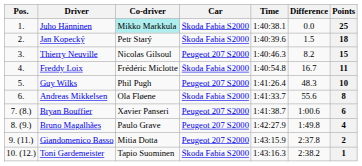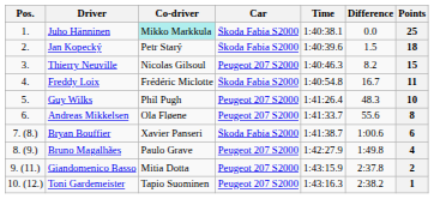 <table class="wikitable" style="text-align: center; font-size: 90%; max-width: 950px;">
 <tr>
 <th>Pos.</th>
 <th>Driver</th>
 <th>Co-driver</th>
 <th>Car</th>
 <th>Time</th>
 <th>Difference</th>
 <th>Points</th>
 </tr>
 <tr>
 <td>1.</td>
 <td align="left"> <a href='#'>Juho Hänninen</a></td>
 <td align="left" style="background: paleturquoise;"> Mikko Markkula</td>
 <td align="left"><a href='#'>Škoda Fabia S2000</a></td>
 <td>1:40:38.1</td>
 <td>0.0</td>
 <th>25</th>
 </tr>
 <tr>
 <td>2.</td>
 <td align="left"> <a href='#'>Jan Kopecký</a></td>
 <td align="left"> Petr Starý</td>
 <td align="left"><a href='#'>Škoda Fabia S2000</a></td>
 <td>1:40:39.6</td>
 <td>1.5</td>
 <th>18</th>
 </tr>
 <tr>
 <td>3.</td>
 <td align="left"> <a href='#'>Thierry Neuville</a></td>
 <td align="left"> Nicolas Gilsoul</td>
 <td align="left"><a href='#'>Peugeot 207 S2000</a></td>
 <td>1:40:46.3</td>
 <td>8.2</td>
 <th>15</th>
 </tr>
 <tr>
 <td>4.</td>
 <td align="left"> <a href='#'>Freddy Loix</a></td>
 <td align="left"> Frédéric Miclotte</td>
 <td align="left"><a href='#'>Škoda Fabia S2000</a></td>
 <td>1:40:54.8</td>
 <td>16.7</td>
 <th>11</th>
 </tr>
 <tr>
 <td>5.</td>
 <td align="left"> <a href='#'>Guy Wilks</a></td>
 <td align="left"> Phil Pugh</td>
 <td align="left"><a href='#'>Peugeot 207 S2000</a></td>
 <td>1:41:26.4</td>
 <td>48.3</td>
 <th>10</th>
 </tr>
 <tr>
 <td>6.</td>
 <td align="left"> <a href='#'>Andreas Mikkelsen</a></td>
 <td align="left"> Ola Fløene</td>
-<td align="left"><a href='#'>Škoda Fabia S2000</a></td>
+<td align="left"><a href='#'>Peugeot 207 S2000</a></td>
 <td>1:41:33.7</td>
 <td>55.6</td>
 <th>8</th>
 </tr>
 <tr>
 <td>7. (8.)</td>
 <td align="left"> <a href='#'>Bryan Bouffier</a></td>
 <td align="left"> Xavier Panseri</td>
-<td align="left"><a href='#'>Peugeot 207 S2000</a></td>
+<td align="left"><a href='#'>Škoda Fabia S2000</a></td>
 <td>1:41:38.7</td>
 <td>1:00.6</td>
 <th>6</th>
 </tr>
 <tr>
 <td>8. (9.)</td>
 <td align="left"> <a href='#'>Bruno Magalhães</a></td>
 <td align="left"> Paulo Grave</td>
 <td align="left"><a href='#'>Peugeot 207 S2000</a></td>
 <td>1:42:27.9</td>
 <td>1:49.8</td>
 <th>4</th>
 </tr>
 <tr>
 <td>9. (11.)</td>
 <td align="left"> <a href='#'>Giandomenico Basso</a></td>
 <td align="left"> Mitia Dotta</td>
 <td align="left"><a href='#'>Peugeot 207 S2000</a></td>
 <td>1:43:15.9</td>
 <td>2:37.8</td>
 <th>2</th>
 </tr>
 <tr>
 <td>10. (12.)</td>
 <td align="left"> <a href='#'>Toni Gardemeister</a></td>
 <td align="left"> Tapio Suominen</td>
-<td align="left"><a href='#'>Škoda Fabia S2000</a></td>
+<td align="left"><a href='#'>Peugeot 207 S2000</a></td>
 <td>1:43:16.3</td>
 <td>2:38.2</td>
 <th>1</th>
 </tr>
 </table>
